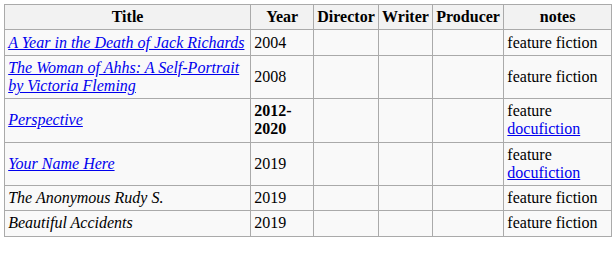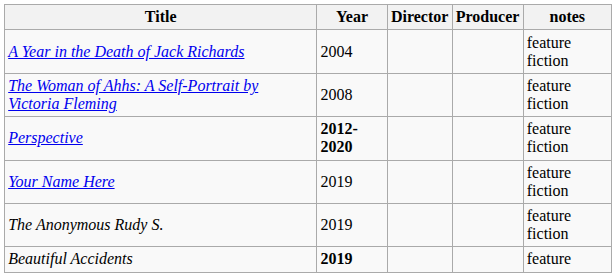 <table class="wikitable">
 <tr>
 <th>Title</th>
 <th>Year</th>
 <th>Director</th>
-<th>Writer</th>
 <th>Producer</th>
 <th>notes</th>
 </tr>
 <tr>
 <td><em><a href='#'>A Year in the Death of Jack Richards</a></em></td>
 <td>2004</td>
-<td></td>
 <td></td>
 <td></td>
 <td>feature fiction</td>
 </tr>
 <tr>
 <td><em><a href='#'>The Woman of Ahhs: A Self-Portrait by Victoria Fleming</a></em></td>
 <td>2008</td>
 <td></td>
 <td></td>
-<td></td>
 <td>feature fiction</td>
 </tr>
 <tr>
 <td><em><a href='#'>Perspective</a></em></td>
 <td><strong>2012-2020</strong></td>
 <td></td>
 <td></td>
-<td></td>
-<td>feature <a href='#'>docufiction</a></td>
+<td>feature fiction</td>
 </tr>
 <tr>
 <td><em><a href='#'>Your Name Here</a></em></td>
 <td>2019</td>
 <td></td>
 <td></td>
-<td></td>
-<td>feature <a href='#'>docufiction</a></td>
+<td>feature fiction</td>
 </tr>
 <tr>
 <td><em>The Anonymous Rudy S.</em></td>
 <td>2019</td>
 <td></td>
 <td></td>
-<td></td>
 <td>feature fiction</td>
 </tr>
 <tr>
 <td><em>Beautiful Accidents</em></td>
-<td>2019</td>
+<td><strong>2019</strong></td>
 <td></td>
 <td></td>
-<td></td>
-<td>feature fiction</td>
+<td>feature</td>
 </tr>
 </table>
